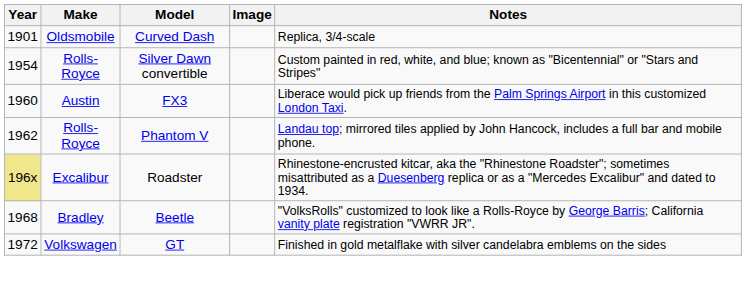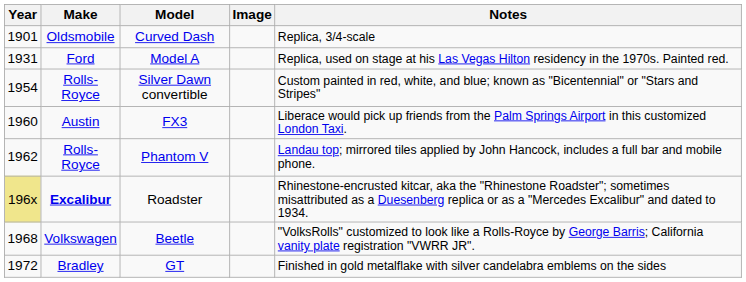 <table class="wikitable sortable" style="text-align:center;font-size:100%;">
 <tr>
 <th>Year</th>
 <th>Make</th>
 <th>Model</th>
 <th class="unsortable">Image</th>
 <th class="unsortable">Notes</th>
 </tr>
 <tr>
 <td>1901</td>
 <td><a href='#'>Oldsmobile</a></td>
 <td><a href='#'>Curved Dash</a></td>
 <td></td>
 <td style="text-align:left;font-size:90%;">Replica, 3/4-scale</td>
+</tr>
+<tr>
+<td>1931</td>
+<td><a href='#'>Ford</a></td>
+<td><a href='#'>Model A</a></td>
+<td></td>
+<td style="text-align:left;font-size:90%;">Replica, used on stage at his <a href='#'>Las Vegas Hilton</a> residency in the 1970s. Painted red.</td>
 </tr>
 <tr>
 <td>1954</td>
 <td><a href='#'>Rolls-Royce</a></td>
 <td><a href='#'>Silver Dawn</a> convertible</td>
 <td></td>
 <td style="text-align:left;font-size:90%;">Custom painted in red, white, and blue; known as "Bicentennial" or "Stars and Stripes"</td>
 </tr>
 <tr>
 <td>1960</td>
 <td><a href='#'>Austin</a></td>
 <td><a href='#'>FX3</a></td>
 <td></td>
 <td style="text-align:left;font-size:90%;">Liberace would pick up friends from the <a href='#'>Palm Springs Airport</a> in this customized <a href='#'>London Taxi</a>.</td>
 </tr>
 <tr>
 <td>1962</td>
 <td><a href='#'>Rolls-Royce</a></td>
 <td><a href='#'>Phantom V</a></td>
 <td></td>
 <td style="text-align:left;font-size:90%;"><a href='#'>Landau top</a>; mirrored tiles applied by John Hancock, includes a full bar and mobile phone.</td>
 </tr>
 <tr>
 <td style="background: khaki;">196x</td>
-<td><a href='#'>Excalibur</a></td>
+<td><strong><a href='#'>Excalibur</a></strong></td>
 <td>Roadster</td>
 <td></td>
 <td style="text-align:left;font-size:90%;">Rhinestone-encrusted kitcar, aka the "Rhinestone Roadster"; sometimes misattributed as a <a href='#'>Duesenberg</a> replica or as a "Mercedes Excalibur" and dated to 1934.</td>
 </tr>
 <tr>
 <td>1968</td>
-<td><a href='#'>Bradley</a></td>
+<td><a href='#'>Volkswagen</a></td>
 <td><a href='#'>Beetle</a></td>
 <td></td>
 <td style="text-align:left;font-size:90%;">"VolksRolls" customized to look like a Rolls-Royce by <a href='#'>George Barris</a>; California <a href='#'>vanity plate</a> registration "VWRR JR".</td>
 </tr>
 <tr>
 <td>1972</td>
-<td><a href='#'>Volkswagen</a></td>
+<td><a href='#'>Bradley</a></td>
 <td><a href='#'>GT</a></td>
 <td></td>
 <td style="text-align:left;font-size:90%;">Finished in gold metalflake with silver candelabra emblems on the sides</td>
 </tr>
 </table>
